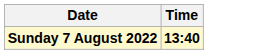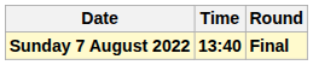 <table class="wikitable">
 <tr>
 <th>Date</th>
 <th>Time</th>
+<th>Round</th>
 </tr>
 <tr>
 <td style=background:lemonchiffon><strong>Sunday 7 August 2022</strong></td>
 <td style=background:lemonchiffon><strong>13:40</strong></td>
+<td style=background:lemonchiffon><strong>Final</strong></td>
 </tr>
 </table>
